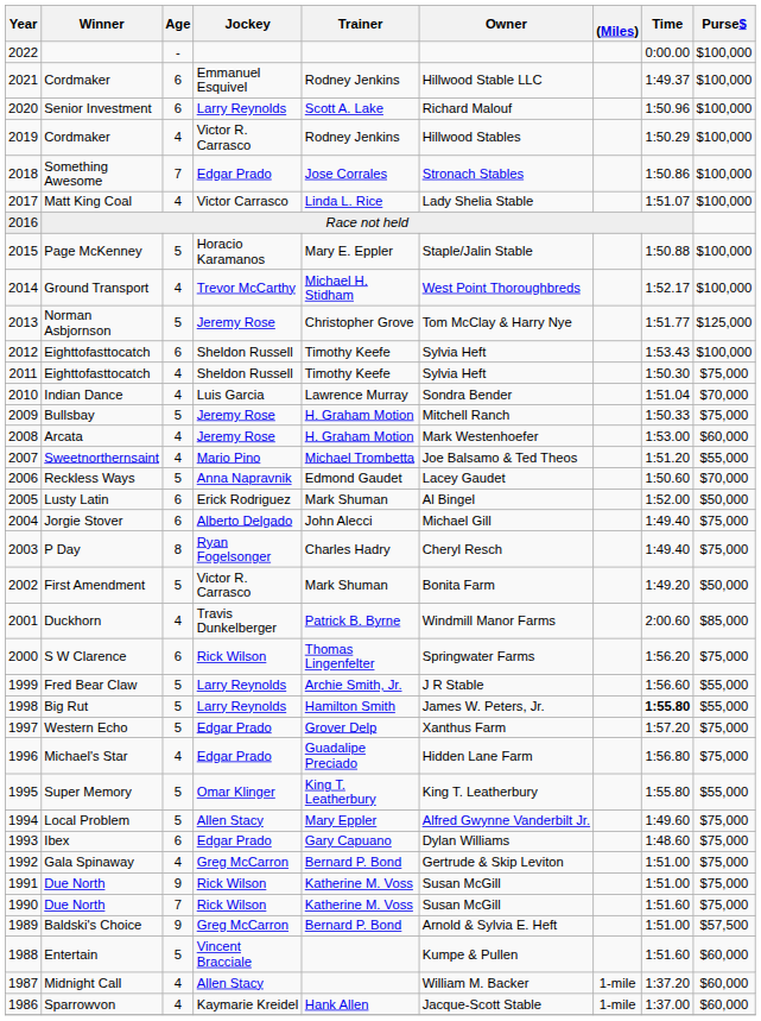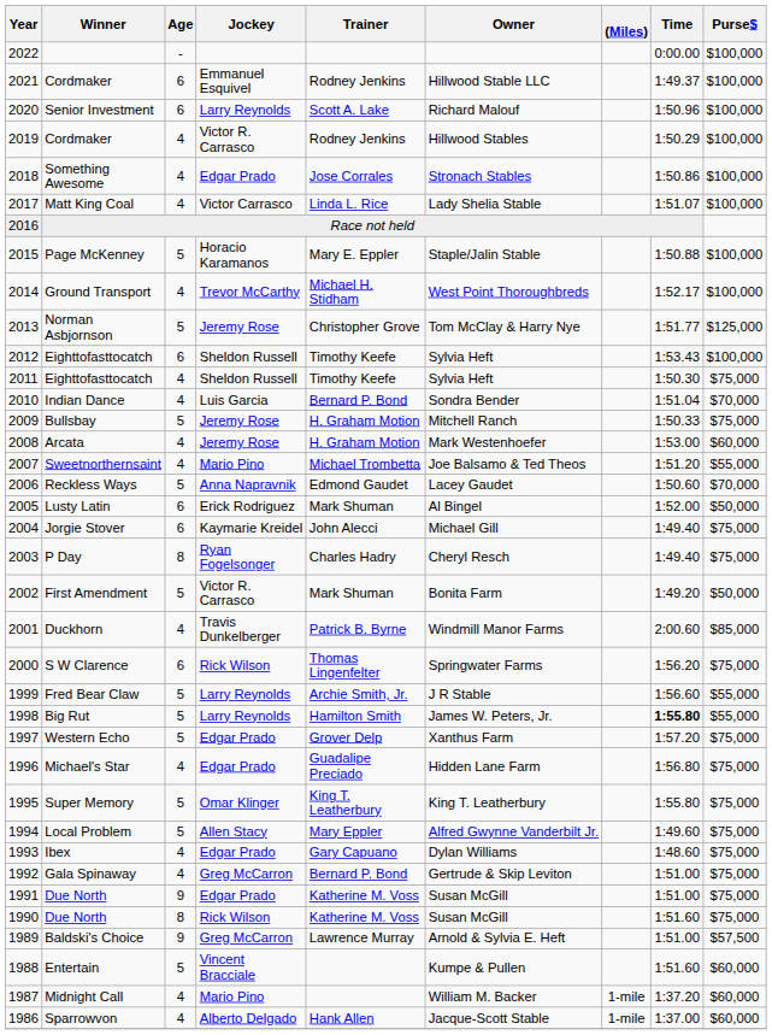 <table class="wikitable sortable" style="font-size:90%">
 <tr>
 <th style="width:30px">Year</th>
 <th style="width:110px">Winner</th>
 <th style="width:20px">Age</th>
 <th style="width:110px">Jockey</th>
 <th style="width:120px">Trainer</th>
 <th>Owner<br></th>
 <th style="width:25px"><br> <span>(<a href='#'>Miles</a>)</span></th>
 <th style="width:25px">Time</th>
 <th style="width:35px">Purse<a href='#'>$</a></th>
 </tr>
 <tr>
 <td align=center>2022</td>
 <td></td>
 <td align=center>-</td>
 <td></td>
 <td></td>
 <td></td>
 <td align=center></td>
 <td align=center>0:00.00</td>
 <td align=center>$100,000</td>
 </tr>
 <tr>
 <td align=center>2021</td>
 <td>Cordmaker</td>
 <td align=center>6</td>
 <td>Emmanuel Esquivel</td>
 <td>Rodney Jenkins</td>
 <td>Hillwood Stable LLC</td>
 <td align=center></td>
 <td align=center>1:49.37</td>
 <td align=center>$100,000</td>
 </tr>
 <tr>
 <td align=center>2020</td>
 <td>Senior Investment</td>
 <td align=center>6</td>
 <td><a href='#'>Larry Reynolds</a></td>
 <td><a href='#'>Scott A. Lake</a></td>
 <td>Richard Malouf</td>
 <td align=center></td>
 <td align=center>1:50.96</td>
 <td align=center>$100,000</td>
 </tr>
 <tr>
 <td align=center>2019</td>
 <td>Cordmaker</td>
 <td align=center>4</td>
 <td>Victor R. Carrasco</td>
 <td>Rodney Jenkins</td>
 <td>Hillwood Stables</td>
 <td align=center></td>
 <td align=center>1:50.29</td>
 <td align=center>$100,000</td>
 </tr>
 <tr>
 <td align=center>2018</td>
 <td>Something Awesome</td>
-<td align=center>7</td>
+<td align=center>4</td>
 <td><a href='#'>Edgar Prado</a></td>
 <td><a href='#'>Jose Corrales</a></td>
 <td><a href='#'>Stronach Stables</a></td>
 <td align=center></td>
 <td align=center>1:50.86</td>
 <td align=center>$100,000</td>
 </tr>
 <tr>
 <td align=center>2017</td>
 <td>Matt King Coal</td>
 <td align=center>4</td>
 <td>Victor Carrasco</td>
 <td><a href='#'>Linda L. Rice</a></td>
 <td>Lady Shelia Stable</td>
 <td align=center></td>
 <td align=center>1:51.07</td>
 <td align=center>$100,000</td>
 </tr>
 <tr bgcolor="#eeeeee">
 <td align=center>2016</td>
 <td align=center  colspan=7><em>Race not held</em></td>
 </tr>
 <tr>
 <td align=center>2015</td>
 <td>Page McKenney</td>
 <td align=center>5</td>
 <td>Horacio Karamanos</td>
 <td>Mary E. Eppler</td>
 <td>Staple/Jalin Stable</td>
 <td align=center></td>
 <td align=center>1:50.88</td>
 <td align=center>$100,000</td>
 </tr>
 <tr>
 <td align=center>2014</td>
 <td>Ground Transport</td>
 <td align=center>4</td>
 <td><a href='#'>Trevor McCarthy</a></td>
 <td><a href='#'>Michael H. Stidham</a></td>
 <td><a href='#'>West Point Thoroughbreds</a></td>
 <td align=center></td>
 <td align=center>1:52.17</td>
 <td align=center>$100,000</td>
 </tr>
 <tr>
 <td align=center>2013</td>
 <td>Norman Asbjornson</td>
 <td align=center>5</td>
 <td><a href='#'>Jeremy Rose</a></td>
 <td>Christopher Grove</td>
 <td>Tom McClay & Harry Nye</td>
 <td align=center></td>
 <td align=center>1:51.77</td>
 <td align=center>$125,000</td>
 </tr>
 <tr>
 <td align=center>2012</td>
 <td>Eighttofasttocatch</td>
 <td align=center>6</td>
 <td>Sheldon Russell</td>
 <td>Timothy Keefe</td>
 <td>Sylvia Heft</td>
 <td align=center></td>
 <td align=center>1:53.43</td>
 <td align=center>$100,000</td>
 </tr>
 <tr>
 <td align=center>2011</td>
 <td>Eighttofasttocatch</td>
 <td align=center>4</td>
 <td>Sheldon Russell</td>
 <td>Timothy Keefe</td>
 <td>Sylvia Heft</td>
 <td align=center></td>
 <td align=center>1:50.30</td>
 <td align=center>$75,000</td>
 </tr>
 <tr>
 <td align=center>2010</td>
 <td>Indian Dance</td>
 <td align=center>4</td>
 <td>Luis Garcia</td>
-<td>Lawrence Murray</td>
+<td><a href='#'>Bernard P. Bond</a></td>
 <td>Sondra Bender</td>
 <td align=center></td>
 <td align=center>1:51.04</td>
 <td align=center>$70,000</td>
 </tr>
 <tr>
 <td align=center>2009</td>
 <td>Bullsbay</td>
 <td align=center>5</td>
 <td><a href='#'>Jeremy Rose</a></td>
 <td><a href='#'>H. Graham Motion</a></td>
 <td>Mitchell Ranch</td>
 <td align=center></td>
 <td align=center>1:50.33</td>
 <td align=center>$75,000</td>
 </tr>
 <tr>
 <td align=center>2008</td>
 <td>Arcata</td>
 <td align=center>4</td>
 <td><a href='#'>Jeremy Rose</a></td>
 <td><a href='#'>H. Graham Motion</a></td>
 <td>Mark Westenhoefer</td>
 <td align=center></td>
 <td align=center>1:53.00</td>
 <td align=center>$60,000</td>
 </tr>
 <tr>
 <td align=center>2007</td>
 <td><a href='#'>Sweetnorthernsaint</a></td>
 <td align=center>4</td>
 <td><a href='#'>Mario Pino</a></td>
 <td><a href='#'>Michael Trombetta</a></td>
 <td>Joe Balsamo & Ted Theos</td>
 <td align=center></td>
 <td align=center>1:51.20</td>
 <td align=center>$55,000</td>
 </tr>
 <tr>
 <td align=center>2006</td>
 <td>Reckless Ways</td>
 <td align=center>5</td>
 <td><a href='#'>Anna Napravnik</a></td>
 <td>Edmond Gaudet</td>
 <td>Lacey Gaudet</td>
 <td align=center></td>
 <td align=center>1:50.60</td>
 <td align=center>$70,000</td>
 </tr>
 <tr>
 <td align=center>2005</td>
 <td>Lusty Latin</td>
 <td align=center>6</td>
 <td>Erick Rodriguez</td>
 <td>Mark Shuman</td>
 <td>Al Bingel</td>
 <td align=center></td>
 <td align=center>1:52.00</td>
 <td align=center>$50,000</td>
 </tr>
 <tr>
 <td align=center>2004</td>
 <td>Jorgie Stover</td>
 <td align=center>6</td>
-<td><a href='#'>Alberto Delgado</a></td>
+<td>Kaymarie Kreidel</td>
 <td>John Alecci</td>
 <td>Michael Gill</td>
 <td align=center></td>
 <td align=center>1:49.40</td>
 <td align=center>$75,000</td>
 </tr>
 <tr>
 <td align=center>2003</td>
 <td>P Day</td>
 <td align=center>8</td>
 <td><a href='#'>Ryan Fogelsonger</a></td>
 <td>Charles Hadry</td>
 <td>Cheryl Resch</td>
 <td align=center></td>
 <td align=center>1:49.40</td>
 <td align=center>$75,000</td>
 </tr>
 <tr>
 <td align=center>2002</td>
 <td>First Amendment</td>
 <td align=center>5</td>
 <td>Victor R. Carrasco</td>
 <td>Mark Shuman</td>
 <td>Bonita Farm</td>
 <td align=center></td>
 <td align=center>1:49.20</td>
 <td align=center>$50,000</td>
 </tr>
 <tr>
 <td align=center>2001</td>
 <td>Duckhorn</td>
 <td align=center>4</td>
 <td>Travis Dunkelberger</td>
 <td><a href='#'>Patrick B. Byrne</a></td>
 <td>Windmill Manor Farms</td>
 <td align=center></td>
 <td align=center>2:00.60</td>
 <td align=center>$85,000</td>
 </tr>
 <tr>
 <td align=center>2000</td>
 <td>S W Clarence</td>
 <td align=center>6</td>
 <td><a href='#'>Rick Wilson</a></td>
 <td><a href='#'>Thomas Lingenfelter</a></td>
 <td>Springwater Farms</td>
 <td align=center></td>
 <td align=center>1:56.20</td>
 <td align=center>$75,000</td>
 </tr>
 <tr>
 <td align=center>1999</td>
 <td>Fred Bear Claw</td>
 <td align=center>5</td>
 <td><a href='#'>Larry Reynolds</a></td>
 <td><a href='#'>Archie Smith, Jr.</a></td>
 <td>J R Stable</td>
 <td align=center></td>
 <td align=center>1:56.60</td>
 <td align=center>$55,000</td>
 </tr>
 <tr>
 <td align=center>1998</td>
 <td>Big Rut</td>
 <td align=center>5</td>
 <td><a href='#'>Larry Reynolds</a></td>
 <td><a href='#'>Hamilton Smith</a></td>
 <td>James W. Peters, Jr.</td>
 <td align=center></td>
 <td align=center><strong>1:55.80</strong></td>
 <td align=center>$55,000</td>
 </tr>
 <tr>
 <td align=center>1997</td>
 <td>Western Echo</td>
 <td align=center>5</td>
 <td><a href='#'>Edgar Prado</a></td>
 <td><a href='#'>Grover Delp</a></td>
 <td>Xanthus Farm</td>
 <td align=center></td>
 <td align=center>1:57.20</td>
 <td align=center>$75,000</td>
 </tr>
 <tr>
 <td align=center>1996</td>
 <td>Michael's Star</td>
 <td align=center>4</td>
 <td><a href='#'>Edgar Prado</a></td>
 <td><a href='#'>Guadalipe Preciado</a></td>
 <td>Hidden Lane Farm</td>
 <td align=center></td>
 <td align=center>1:56.80</td>
 <td align=center>$75,000</td>
 </tr>
 <tr>
 <td align=center>1995</td>
 <td>Super Memory</td>
 <td align=center>5</td>
 <td><a href='#'>Omar Klinger</a></td>
 <td><a href='#'>King T. Leatherbury</a></td>
 <td>King T. Leatherbury</td>
 <td align=center></td>
 <td align=center>1:55.80</td>
-<td align=center>$55,000</td>
+<td align=center>$75,000</td>
 </tr>
 <tr>
 <td align=center>1994</td>
 <td>Local Problem</td>
 <td align=center>5</td>
 <td><a href='#'>Allen Stacy</a></td>
 <td><a href='#'>Mary Eppler</a></td>
 <td><a href='#'>Alfred Gwynne Vanderbilt Jr.</a></td>
 <td align=center></td>
 <td align=center>1:49.60</td>
 <td align=center>$75,000</td>
 </tr>
 <tr>
 <td align=center>1993</td>
 <td>Ibex</td>
-<td align=center>6</td>
+<td align=center>4</td>
 <td><a href='#'>Edgar Prado</a></td>
 <td><a href='#'>Gary Capuano</a></td>
 <td>Dylan Williams</td>
 <td align=center></td>
 <td align=center>1:48.60</td>
 <td align=center>$75,000</td>
 </tr>
 <tr>
 <td align=center>1992</td>
 <td>Gala Spinaway</td>
 <td align=center>4</td>
 <td><a href='#'>Greg McCarron</a></td>
 <td><a href='#'>Bernard P. Bond</a></td>
 <td>Gertrude & Skip Leviton</td>
 <td align=center></td>
 <td align=center>1:51.00</td>
 <td align=center>$75,000</td>
 </tr>
 <tr>
 <td align=center>1991</td>
 <td><a href='#'>Due North</a></td>
 <td align=center>9</td>
-<td><a href='#'>Rick Wilson</a></td>
+<td><a href='#'>Edgar Prado</a></td>
 <td><a href='#'>Katherine M. Voss</a></td>
 <td>Susan McGill</td>
 <td align=center></td>
 <td align=center>1:51.00</td>
 <td align=center>$75,000</td>
 </tr>
 <tr>
 <td align=center>1990</td>
 <td><a href='#'>Due North</a></td>
-<td align=center>7</td>
+<td align=center>8</td>
 <td><a href='#'>Rick Wilson</a></td>
 <td><a href='#'>Katherine M. Voss</a></td>
 <td>Susan McGill</td>
 <td align=center></td>
 <td align=center>1:51.60</td>
 <td align=center>$75,000</td>
 </tr>
 <tr>
 <td align=center>1989</td>
 <td>Baldski's Choice</td>
 <td align=center>9</td>
 <td><a href='#'>Greg McCarron</a></td>
-<td><a href='#'>Bernard P. Bond</a></td>
+<td>Lawrence Murray</td>
 <td>Arnold & Sylvia E. Heft</td>
 <td align=center></td>
 <td align=center>1:51.00</td>
 <td align=center>$57,500</td>
 </tr>
 <tr>
 <td align=center>1988</td>
 <td>Entertain</td>
 <td align=center>5</td>
 <td><a href='#'>Vincent Bracciale</a></td>
 <td></td>
 <td>Kumpe & Pullen</td>
 <td align=center></td>
 <td align=center>1:51.60</td>
 <td align=center>$60,000</td>
 </tr>
 <tr>
 <td align=center>1987</td>
 <td>Midnight Call</td>
 <td align=center>4</td>
-<td><a href='#'>Allen Stacy</a></td>
+<td><a href='#'>Mario Pino</a></td>
 <td></td>
 <td>William M. Backer</td>
 <td align=center>1-mile</td>
 <td align=center>1:37.20</td>
 <td align=center>$60,000</td>
 </tr>
 <tr>
 <td align=center>1986</td>
 <td>Sparrowvon</td>
 <td align=center>4</td>
-<td>Kaymarie Kreidel</td>
+<td><a href='#'>Alberto Delgado</a></td>
 <td><a href='#'>Hank Allen</a></td>
 <td>Jacque-Scott Stable</td>
 <td align=center>1-mile</td>
 <td align=center>1:37.00</td>
 <td align=center>$60,000</td>
 </tr>
 <tr>
 </tr>
 </table>
